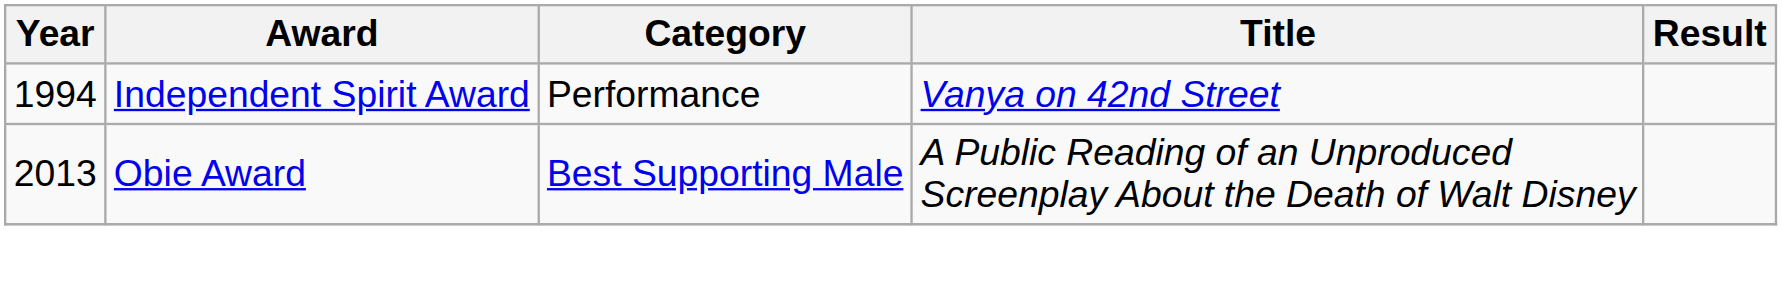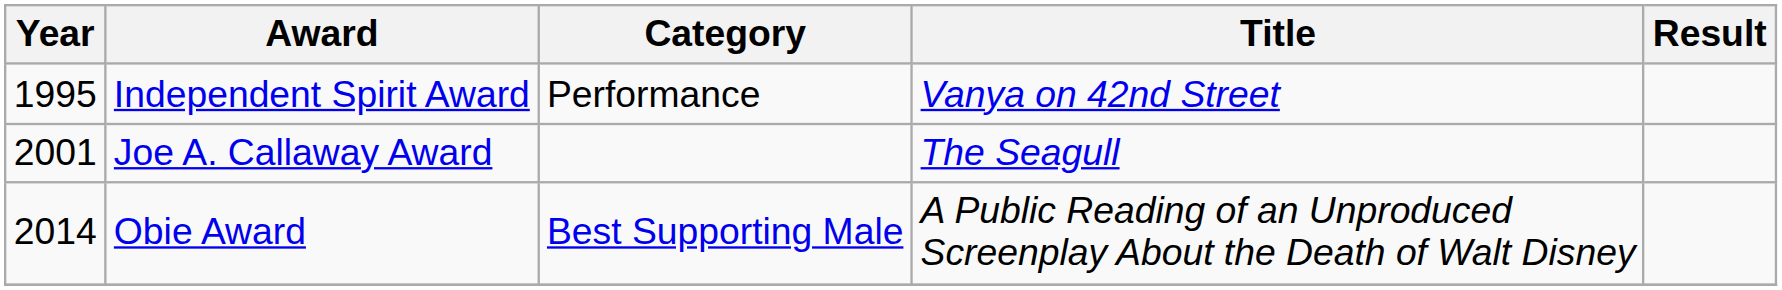 <table class="wikitable">
 <tr>
 <th>Year</th>
 <th>Award</th>
 <th>Category</th>
 <th>Title</th>
 <th>Result</th>
 </tr>
 <tr>
-<td>1994</td>
+<td>1995</td>
 <td><a href='#'>Independent Spirit Award</a></td>
 <td>Performance</td>
 <td><em><a href='#'>Vanya on 42nd Street</a></em></td>
 <td></td>
 </tr>
 <tr>
-<td>2013</td>
+<td>2001</td>
+<td><a href='#'>Joe A. Callaway Award</a></td>
+<td></td>
+<td><em><a href='#'>The Seagull</a></em></td>
+<td></td>
+</tr>
+<tr>
+<td>2014</td>
 <td><a href='#'>Obie Award</a></td>
 <td><a href='#'>Best Supporting Male</a></td>
 <td><em>A Public Reading of an Unproduced <br> Screenplay About the Death of Walt Disney</em></td>
 <td></td>
 </tr>
 <tr>
 </tr>
 </table>
